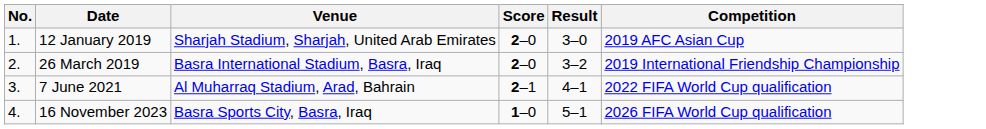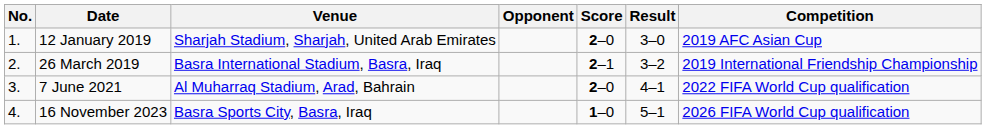 <table class="wikitable" style="font-size:100%;">
 <tr>
 <th>No.</th>
 <th>Date</th>
 <th>Venue</th>
+<th>Opponent</th>
 <th>Score</th>
 <th>Result</th>
 <th>Competition</th>
 </tr>
 <tr>
 <td>1.</td>
 <td>12 January 2019</td>
 <td><a href='#'>Sharjah Stadium</a>, <a href='#'>Sharjah</a>, United Arab Emirates</td>
+<td></td>
 <td align=center><strong>2</strong>–0</td>
 <td align=center>3–0</td>
 <td><a href='#'>2019 AFC Asian Cup</a></td>
 </tr>
 <tr>
 <td>2.</td>
 <td>26 March 2019</td>
 <td><a href='#'>Basra International Stadium</a>, <a href='#'>Basra</a>, Iraq</td>
-<td align=center><strong>2</strong>–0</td>
+<td></td>
+<td align=center><strong>2</strong>–1</td>
 <td align=center>3–2</td>
 <td><a href='#'>2019 International Friendship Championship</a></td>
 </tr>
 <tr>
 <td>3.</td>
 <td>7 June 2021</td>
 <td><a href='#'>Al Muharraq Stadium</a>, <a href='#'>Arad</a>, Bahrain</td>
-<td align=center><strong>2</strong>–1</td>
+<td></td>
+<td align=center><strong>2</strong>–0</td>
 <td align=center>4–1</td>
 <td><a href='#'>2022 FIFA World Cup qualification</a></td>
 </tr>
 <tr>
 <td>4.</td>
 <td>16 November 2023</td>
 <td><a href='#'>Basra Sports City</a>, <a href='#'>Basra</a>, Iraq</td>
+<td></td>
 <td align=center><strong>1</strong>–0</td>
 <td align=center>5–1</td>
 <td><a href='#'>2026 FIFA World Cup qualification</a></td>
 </tr>
 </table>
